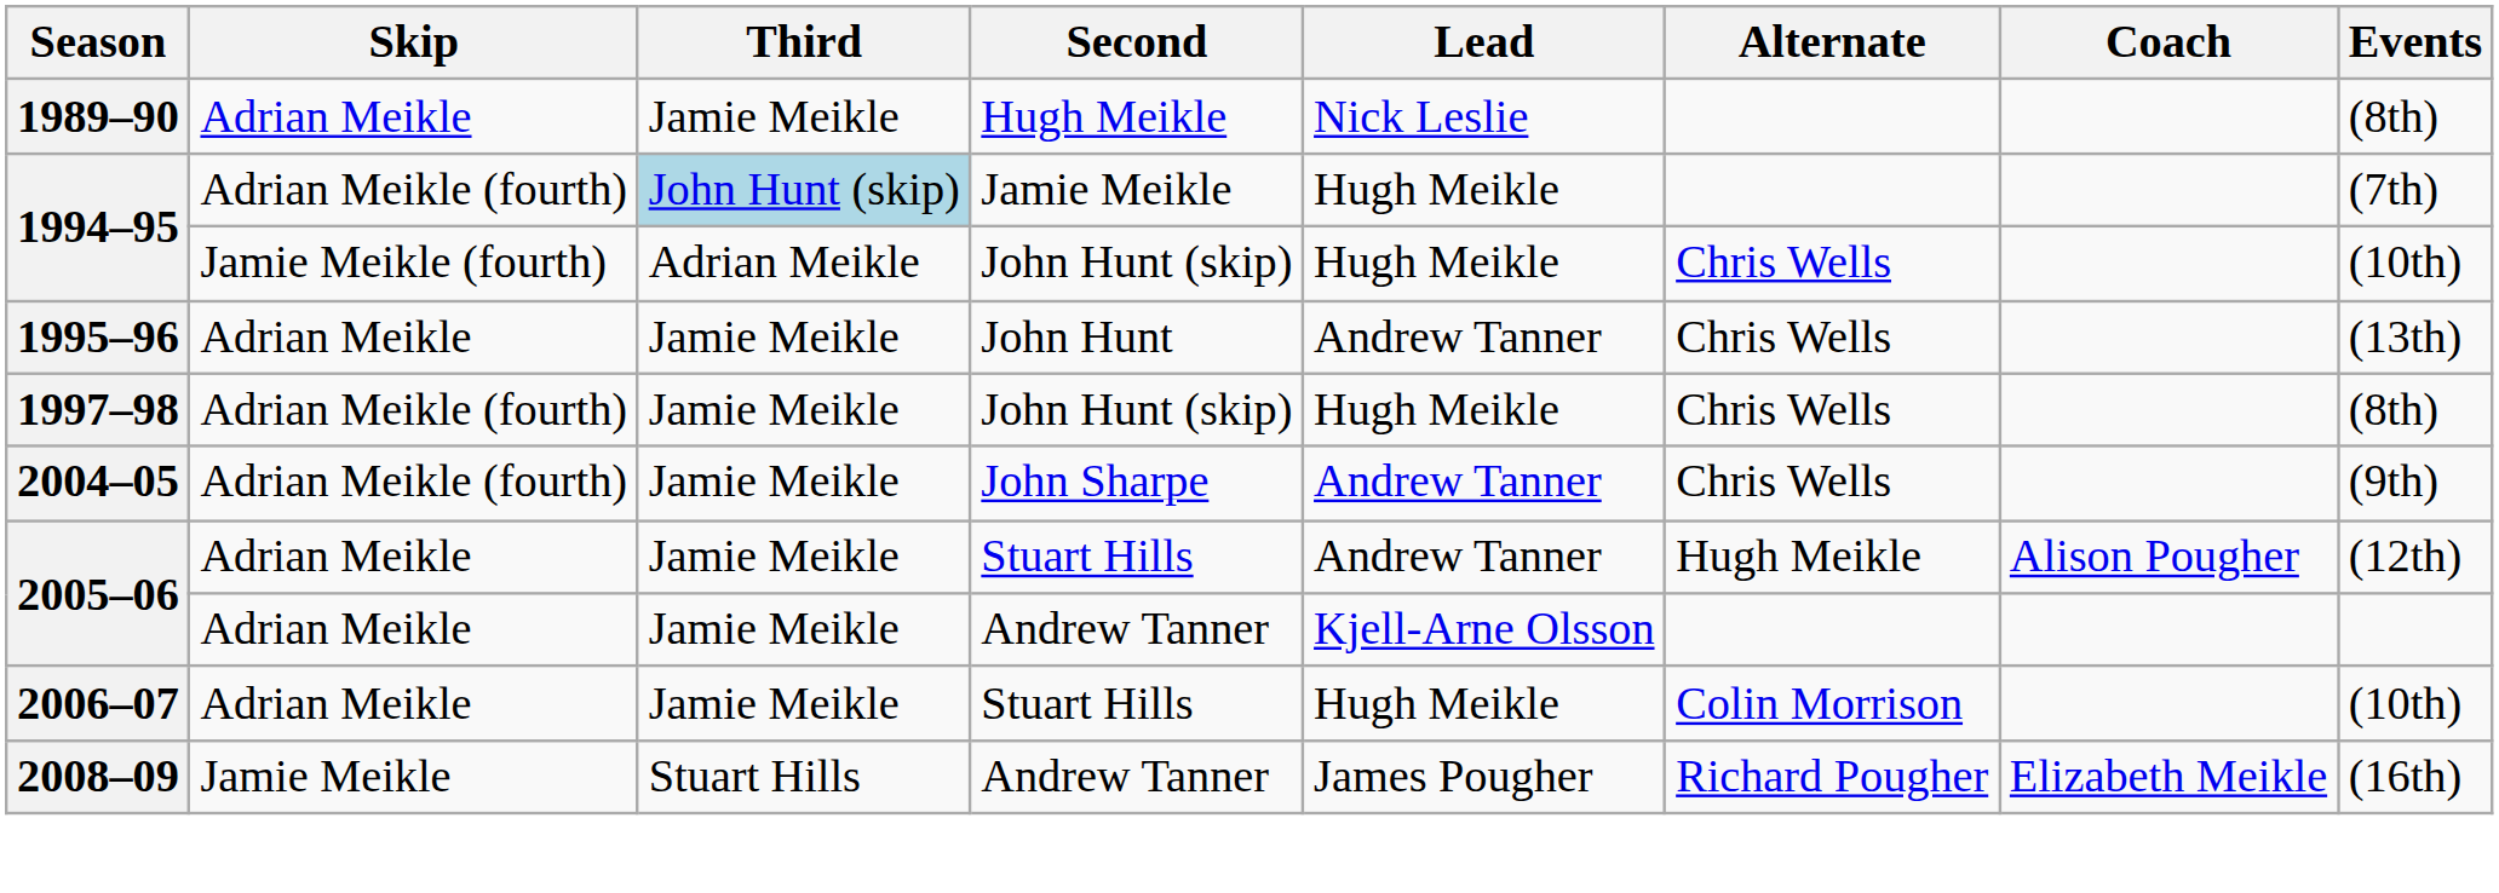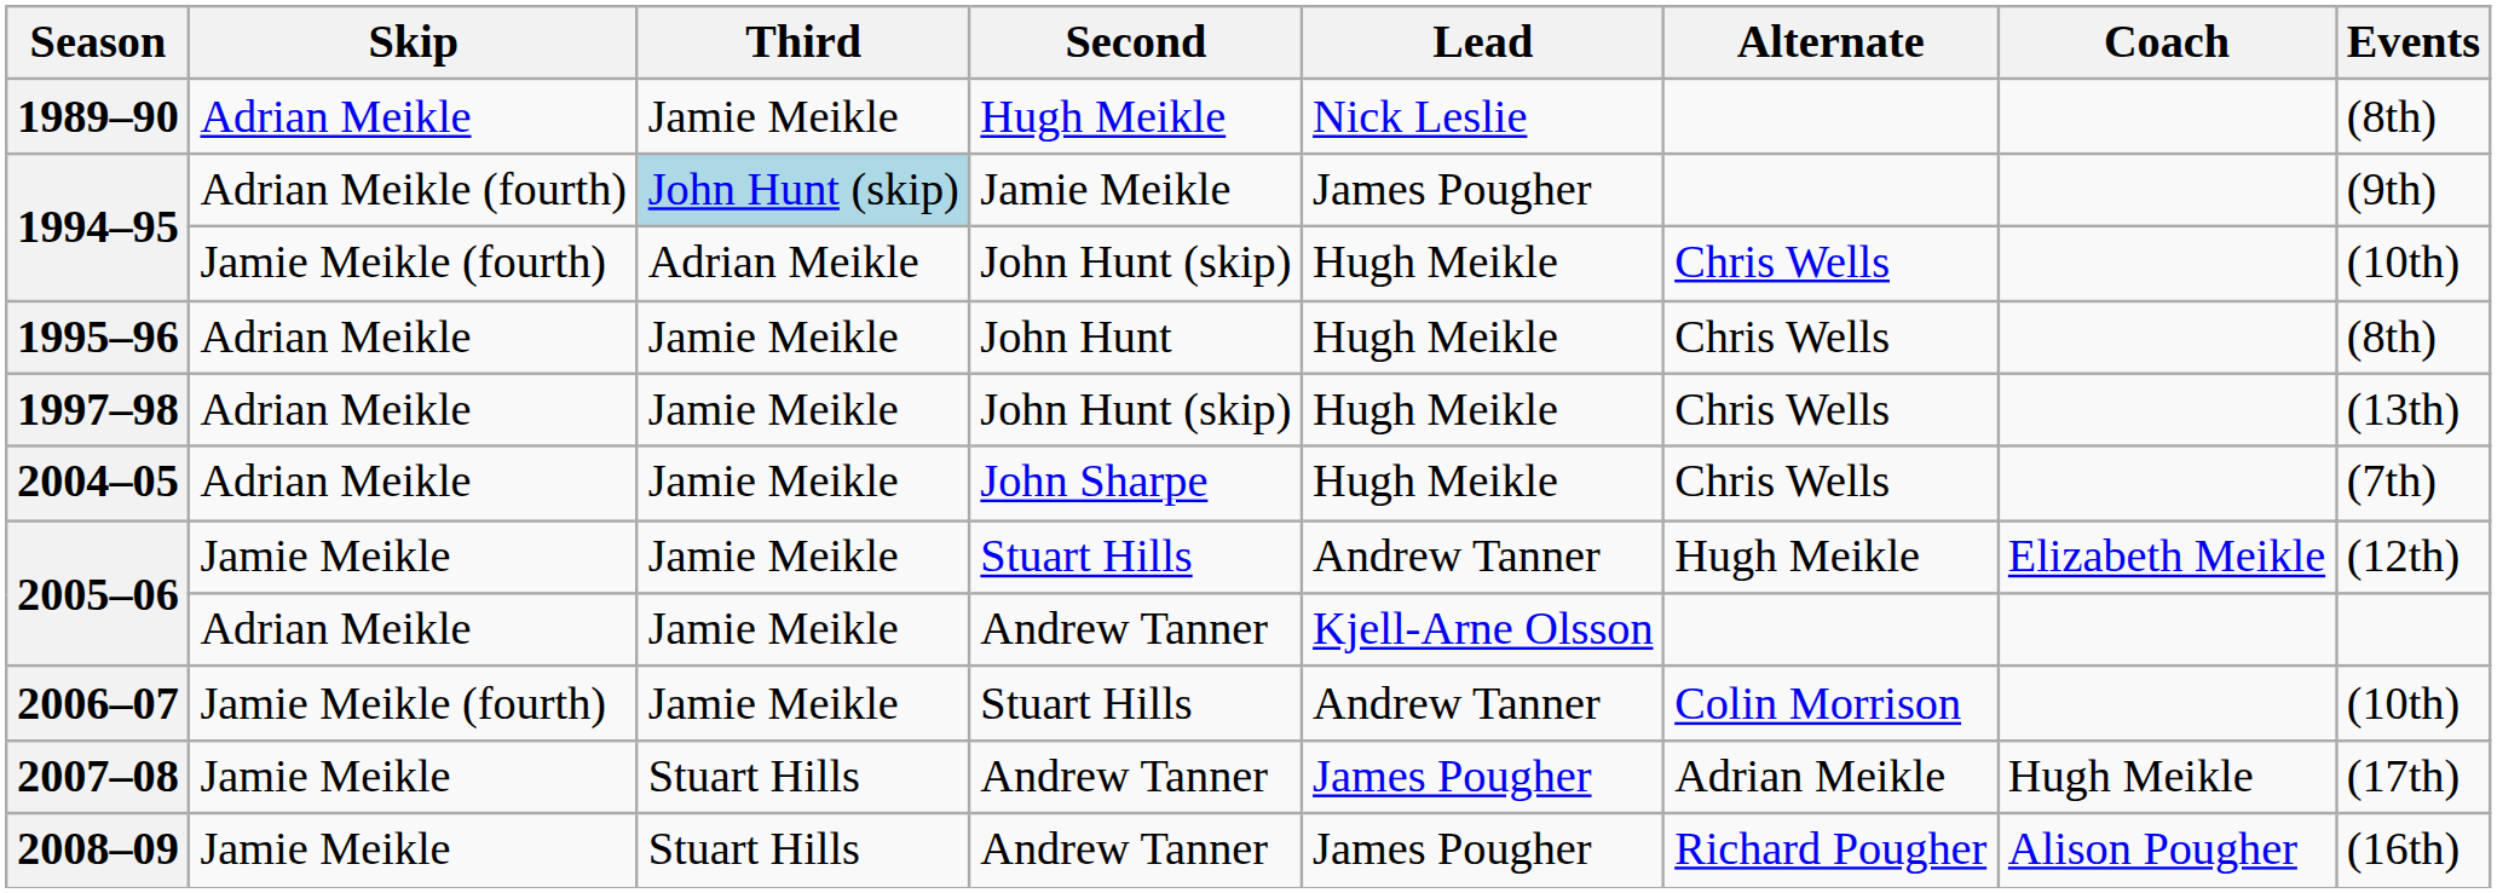 <table class="wikitable">
 <tr>
 <th scope="col">Season</th>
 <th scope="col">Skip</th>
 <th scope="col">Third</th>
 <th scope="col">Second</th>
 <th scope="col">Lead</th>
 <th scope="col">Alternate</th>
 <th scope="col">Coach</th>
 <th scope="col">Events</th>
 </tr>
 <tr>
 <th scope="row">1989–90</th>
 <td><a href='#'>Adrian Meikle</a></td>
 <td>Jamie Meikle</td>
 <td><a href='#'>Hugh Meikle</a></td>
 <td><a href='#'>Nick Leslie</a></td>
 <td></td>
 <td></td>
 <td> (8th)</td>
 </tr>
 <tr>
 <th scope="row" rowspan=2>1994–95</th>
 <td>Adrian Meikle (fourth)</td>
 <td style="background: lightblue;"><a href='#'>John Hunt</a> (skip)</td>
 <td>Jamie Meikle</td>
-<td>Hugh Meikle</td>
+<td>James Pougher</td>
 <td></td>
 <td></td>
-<td> (7th)</td>
+<td> (9th)</td>
 </tr>
 <tr>
 <td>Jamie Meikle (fourth)</td>
 <td>Adrian Meikle</td>
 <td>John Hunt (skip)</td>
 <td>Hugh Meikle</td>
 <td><a href='#'>Chris Wells</a></td>
 <td></td>
 <td> (10th)</td>
 </tr>
 <tr>
 <th scope="row">1995–96</th>
 <td>Adrian Meikle</td>
 <td>Jamie Meikle</td>
 <td>John Hunt</td>
-<td>Andrew Tanner</td>
-<td>Chris Wells</td>
-<td></td>
-<td> (13th)</td>
-</tr>
-<tr>
-<th scope="row">1997–98</th>
-<td>Adrian Meikle (fourth)</td>
-<td>Jamie Meikle</td>
-<td>John Hunt (skip)</td>
 <td>Hugh Meikle</td>
 <td>Chris Wells</td>
 <td></td>
 <td> (8th)</td>
 </tr>
 <tr>
+<th scope="row">1997–98</th>
+<td>Adrian Meikle</td>
+<td>Jamie Meikle</td>
+<td>John Hunt (skip)</td>
+<td>Hugh Meikle</td>
+<td>Chris Wells</td>
+<td></td>
+<td> (13th)</td>
+</tr>
+<tr>
 <th scope="row">2004–05</th>
-<td>Adrian Meikle (fourth)</td>
+<td>Adrian Meikle</td>
 <td>Jamie Meikle</td>
 <td><a href='#'>John Sharpe</a></td>
-<td><a href='#'>Andrew Tanner</a></td>
+<td>Hugh Meikle</td>
 <td>Chris Wells</td>
 <td></td>
-<td> (9th)</td>
+<td> (7th)</td>
 </tr>
 <tr>
 <th scope="row" rowspan=2>2005–06</th>
-<td>Adrian Meikle</td>
+<td>Jamie Meikle</td>
 <td>Jamie Meikle</td>
 <td><a href='#'>Stuart Hills</a></td>
 <td>Andrew Tanner</td>
 <td>Hugh Meikle</td>
-<td><a href='#'>Alison Pougher</a></td>
+<td><a href='#'>Elizabeth Meikle</a></td>
 <td> (12th)</td>
 </tr>
 <tr>
 <td>Adrian Meikle</td>
 <td>Jamie Meikle</td>
 <td>Andrew Tanner</td>
 <td><a href='#'>Kjell-Arne Olsson</a></td>
 <td></td>
 <td></td>
 <td></td>
 </tr>
 <tr>
 <th scope="row">2006–07</th>
-<td>Adrian Meikle</td>
+<td>Jamie Meikle (fourth)</td>
 <td>Jamie Meikle</td>
 <td>Stuart Hills</td>
-<td>Hugh Meikle</td>
+<td>Andrew Tanner</td>
 <td><a href='#'>Colin Morrison</a></td>
 <td></td>
 <td> (10th)</td>
+</tr>
+<tr>
+<th scope="row">2007–08</th>
+<td>Jamie Meikle</td>
+<td>Stuart Hills</td>
+<td>Andrew Tanner</td>
+<td><a href='#'>James Pougher</a></td>
+<td>Adrian Meikle</td>
+<td>Hugh Meikle</td>
+<td> (17th)</td>
 </tr>
 <tr>
 <th scope="row">2008–09</th>
 <td>Jamie Meikle</td>
 <td>Stuart Hills</td>
 <td>Andrew Tanner</td>
 <td>James Pougher</td>
 <td><a href='#'>Richard Pougher</a></td>
-<td><a href='#'>Elizabeth Meikle</a></td>
+<td><a href='#'>Alison Pougher</a></td>
 <td> (16th)</td>
 </tr>
 </table>
